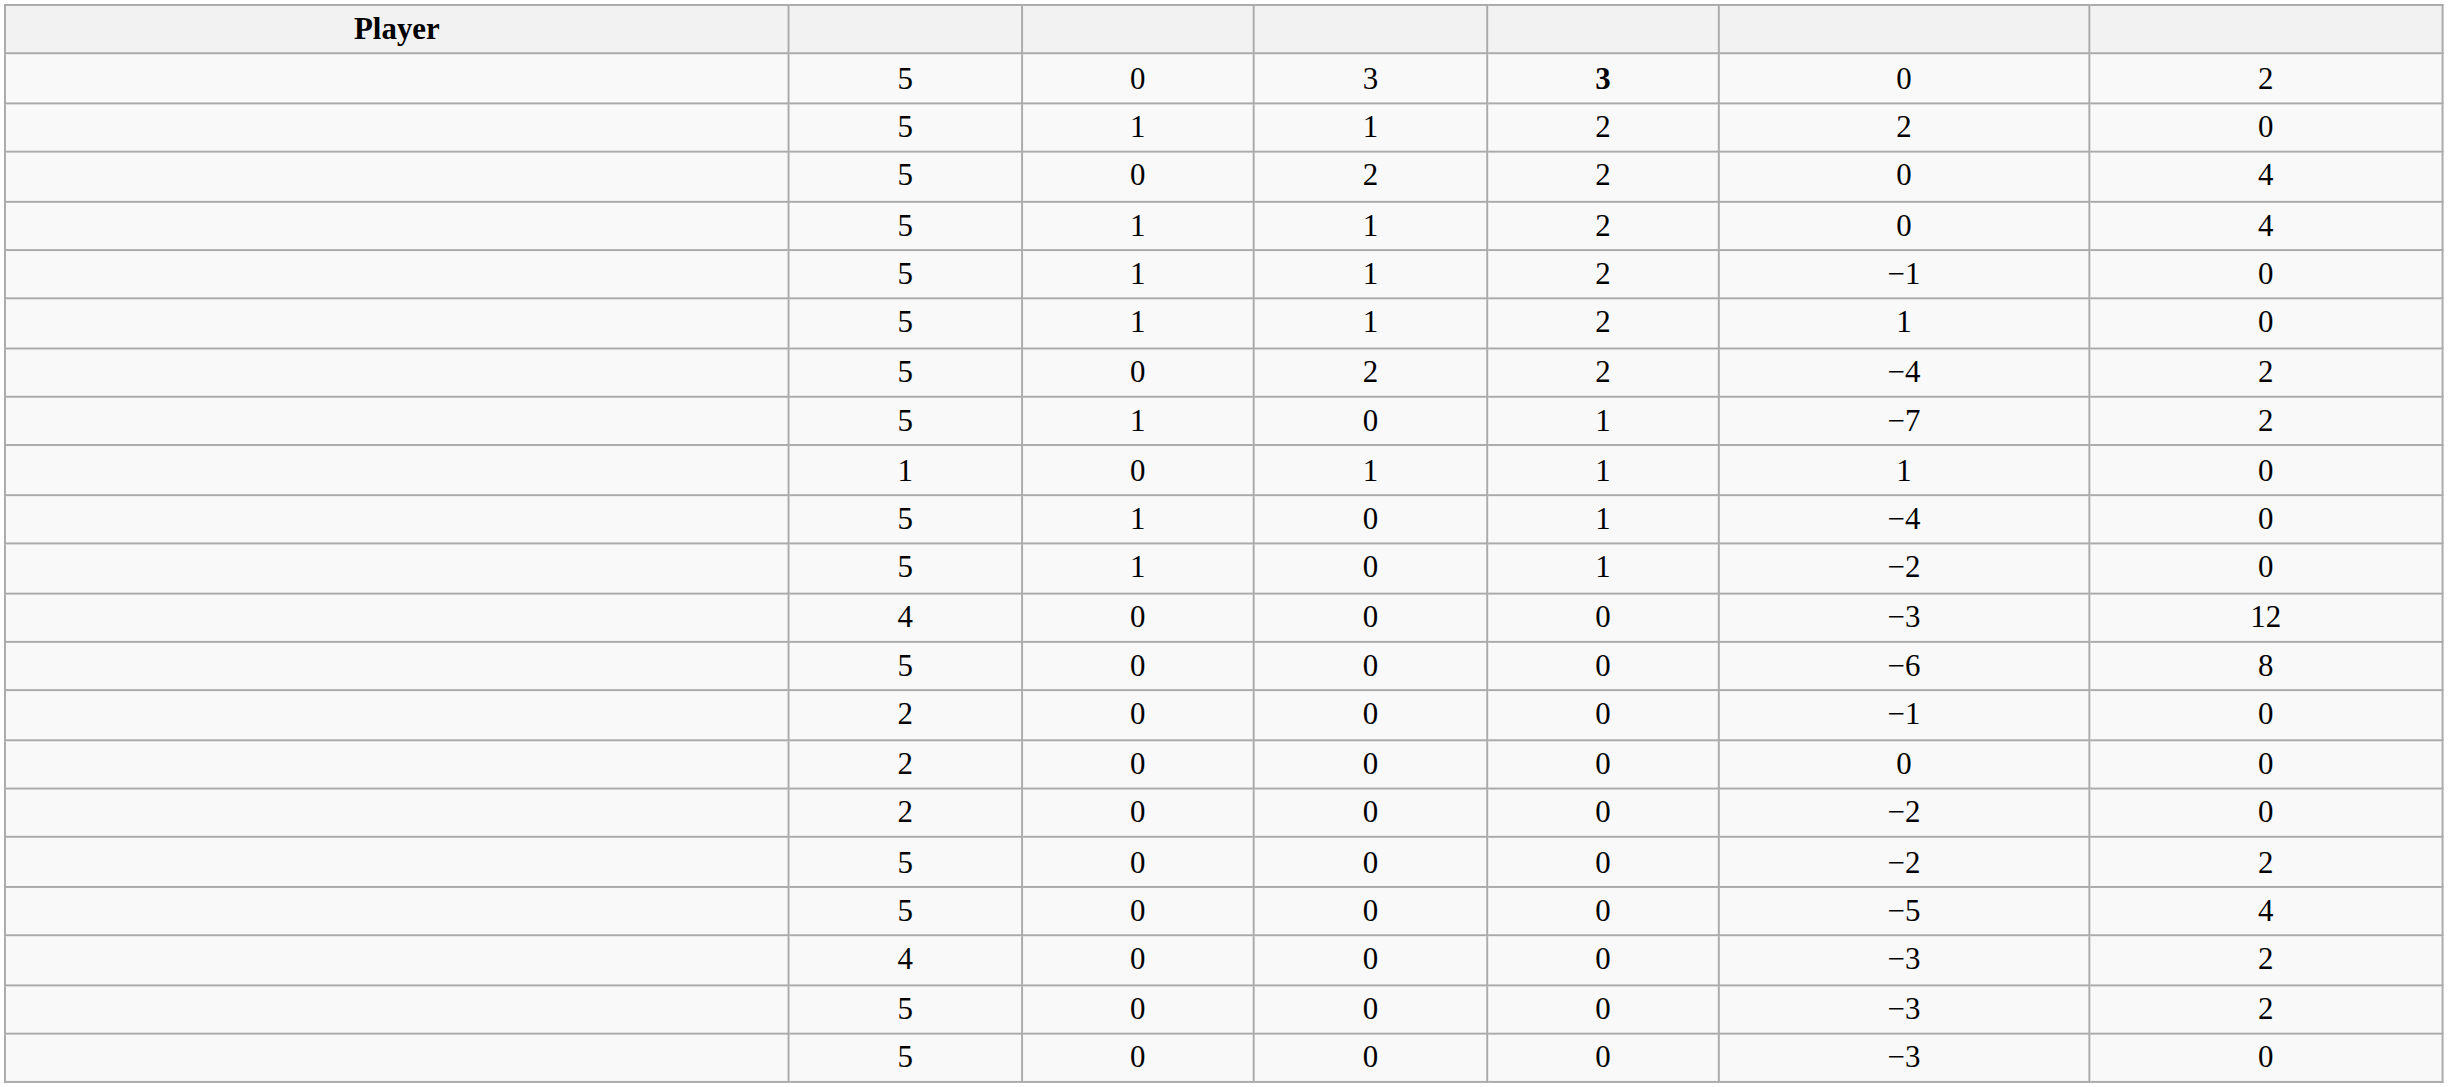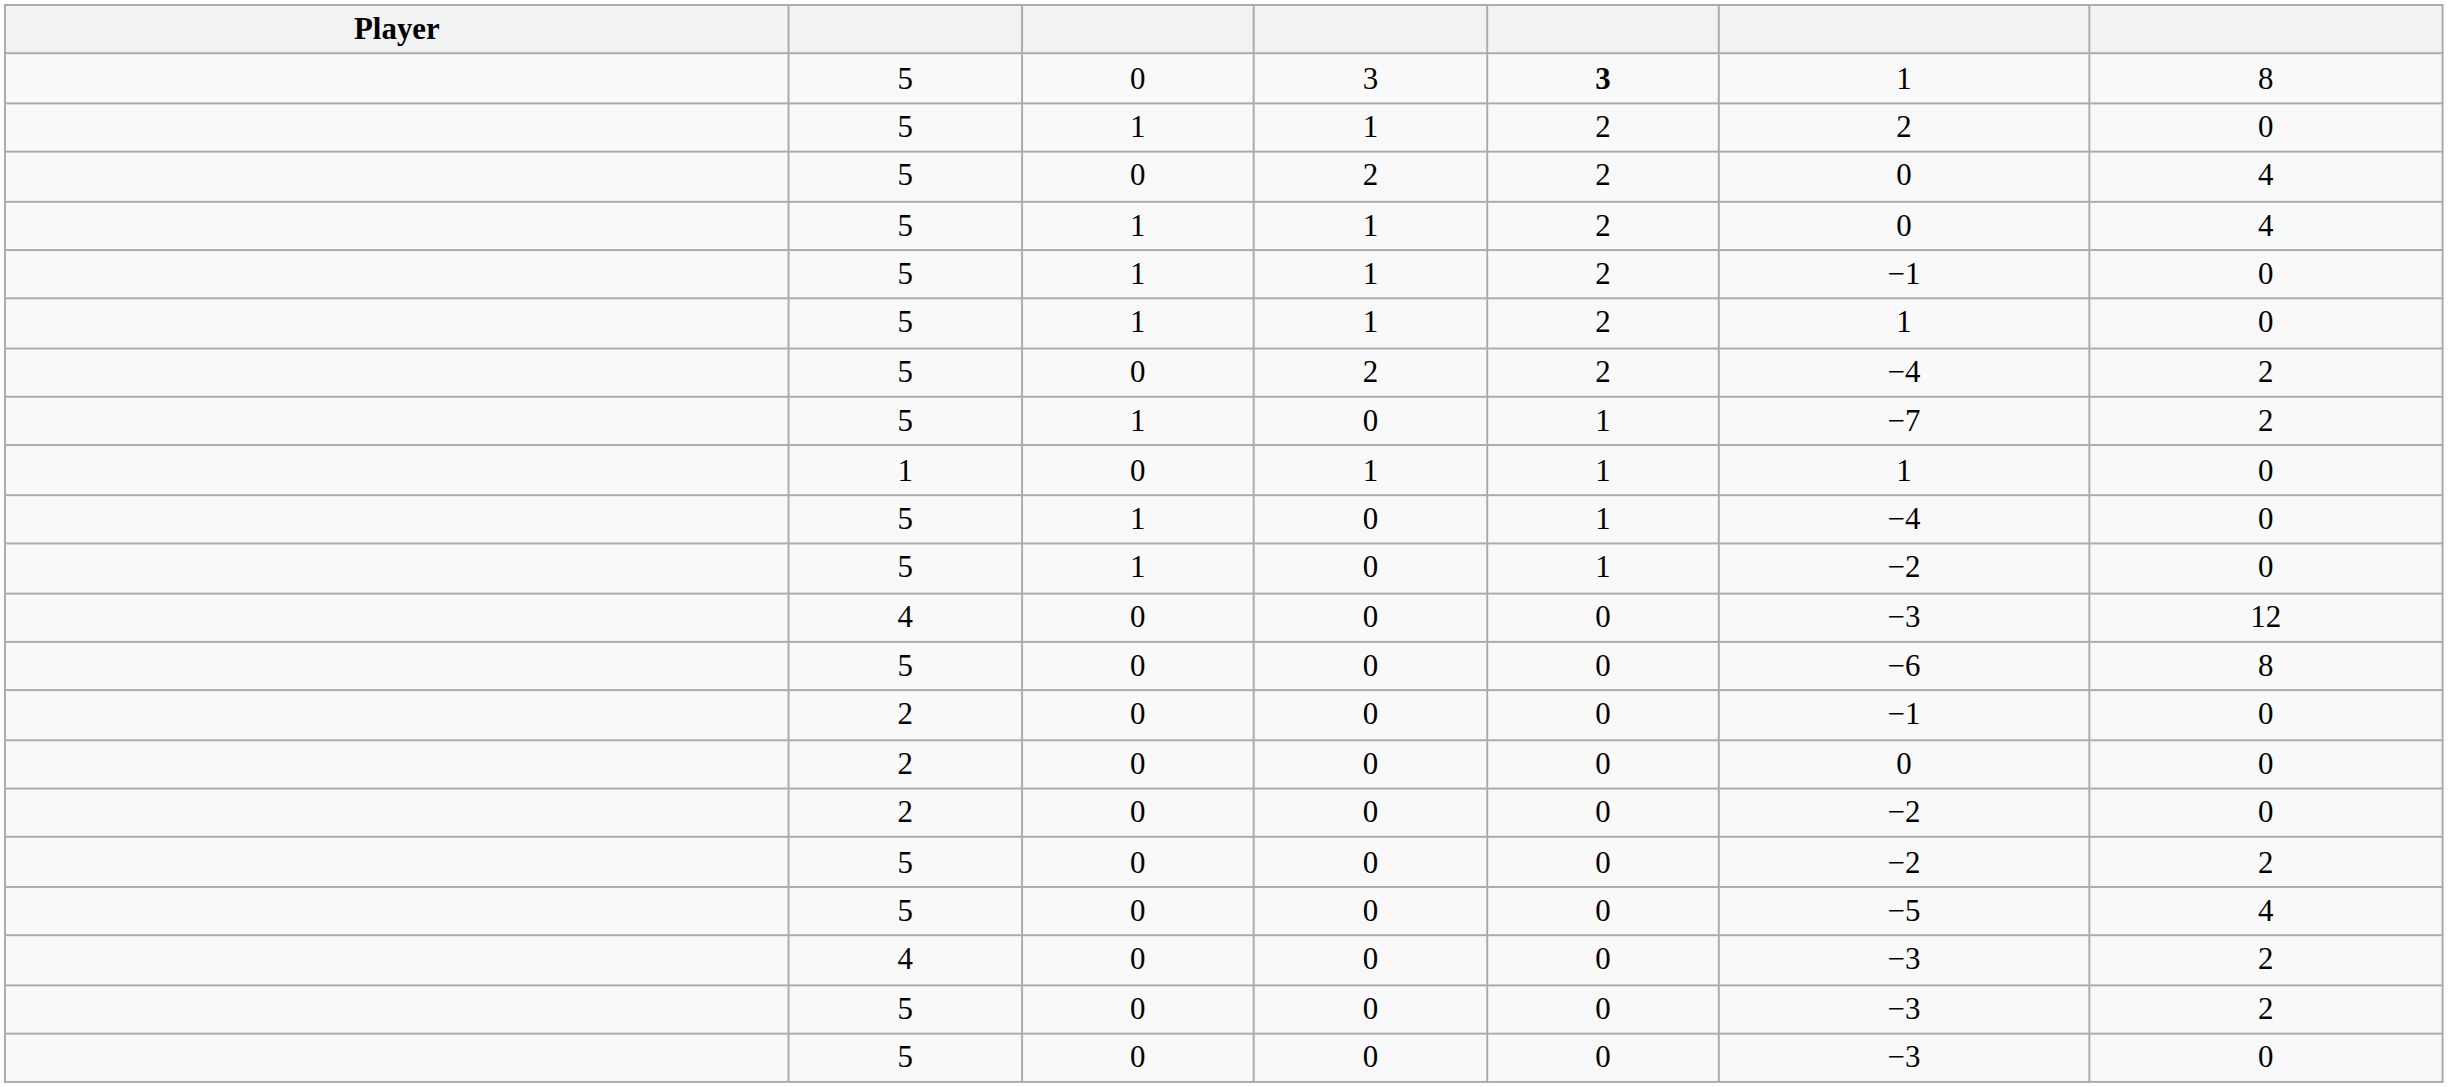 <table class="wikitable sortable" style="width:100%;">
 <tr align=center>
 <th>Player</th>
 <th></th>
 <th></th>
 <th></th>
 <th></th>
 <th data-sort-type="number"></th>
 <th></th>
 </tr>
 <tr align=center>
 <td></td>
 <td>5</td>
 <td>0</td>
 <td>3</td>
 <td><strong>3</strong></td>
-<td>0</td>
-<td>2</td>
+<td>1</td>
+<td>8</td>
 </tr>
 <tr align=center>
 <td></td>
 <td>5</td>
 <td>1</td>
 <td>1</td>
 <td>2</td>
 <td>2</td>
 <td>0</td>
 </tr>
 <tr align=center>
 <td></td>
 <td>5</td>
 <td>0</td>
 <td>2</td>
 <td>2</td>
 <td>0</td>
 <td>4</td>
 </tr>
 <tr align=center>
 <td></td>
 <td>5</td>
 <td>1</td>
 <td>1</td>
 <td>2</td>
 <td>0</td>
 <td>4</td>
 </tr>
 <tr align=center>
 <td></td>
 <td>5</td>
 <td>1</td>
 <td>1</td>
 <td>2</td>
 <td>−1</td>
 <td>0</td>
 </tr>
 <tr align=center>
 <td></td>
 <td>5</td>
 <td>1</td>
 <td>1</td>
 <td>2</td>
 <td>1</td>
 <td>0</td>
 </tr>
 <tr align=center>
 <td></td>
 <td>5</td>
 <td>0</td>
 <td>2</td>
 <td>2</td>
 <td>−4</td>
 <td>2</td>
 </tr>
 <tr align=center>
 <td></td>
 <td>5</td>
 <td>1</td>
 <td>0</td>
 <td>1</td>
 <td>−7</td>
 <td>2</td>
 </tr>
 <tr align=center>
 <td></td>
 <td>1</td>
 <td>0</td>
 <td>1</td>
 <td>1</td>
 <td>1</td>
 <td>0</td>
 </tr>
 <tr align=center>
 <td></td>
 <td>5</td>
 <td>1</td>
 <td>0</td>
 <td>1</td>
 <td>−4</td>
 <td>0</td>
 </tr>
 <tr align=center>
 <td></td>
 <td>5</td>
 <td>1</td>
 <td>0</td>
 <td>1</td>
 <td>−2</td>
 <td>0</td>
 </tr>
 <tr align=center>
 <td></td>
 <td>4</td>
 <td>0</td>
 <td>0</td>
 <td>0</td>
 <td>−3</td>
 <td>12</td>
 </tr>
 <tr align=center>
 <td></td>
 <td>5</td>
 <td>0</td>
 <td>0</td>
 <td>0</td>
 <td>−6</td>
 <td>8</td>
 </tr>
 <tr align=center>
 <td></td>
 <td>2</td>
 <td>0</td>
 <td>0</td>
 <td>0</td>
 <td>−1</td>
 <td>0</td>
 </tr>
 <tr align=center>
 <td></td>
 <td>2</td>
 <td>0</td>
 <td>0</td>
 <td>0</td>
 <td>0</td>
 <td>0</td>
 </tr>
 <tr align=center>
 <td></td>
 <td>2</td>
 <td>0</td>
 <td>0</td>
 <td>0</td>
 <td>−2</td>
 <td>0</td>
 </tr>
 <tr align=center>
 <td></td>
 <td>5</td>
 <td>0</td>
 <td>0</td>
 <td>0</td>
 <td>−2</td>
 <td>2</td>
 </tr>
 <tr align=center>
 <td></td>
 <td>5</td>
 <td>0</td>
 <td>0</td>
 <td>0</td>
 <td>−5</td>
 <td>4</td>
 </tr>
 <tr align=center>
 <td></td>
 <td>4</td>
 <td>0</td>
 <td>0</td>
 <td>0</td>
 <td>−3</td>
 <td>2</td>
 </tr>
 <tr align=center>
 <td></td>
 <td>5</td>
 <td>0</td>
 <td>0</td>
 <td>0</td>
 <td>−3</td>
 <td>2</td>
 </tr>
 <tr align=center>
 <td></td>
 <td>5</td>
 <td>0</td>
 <td>0</td>
 <td>0</td>
 <td>−3</td>
 <td>0</td>
 </tr>
 </table>
